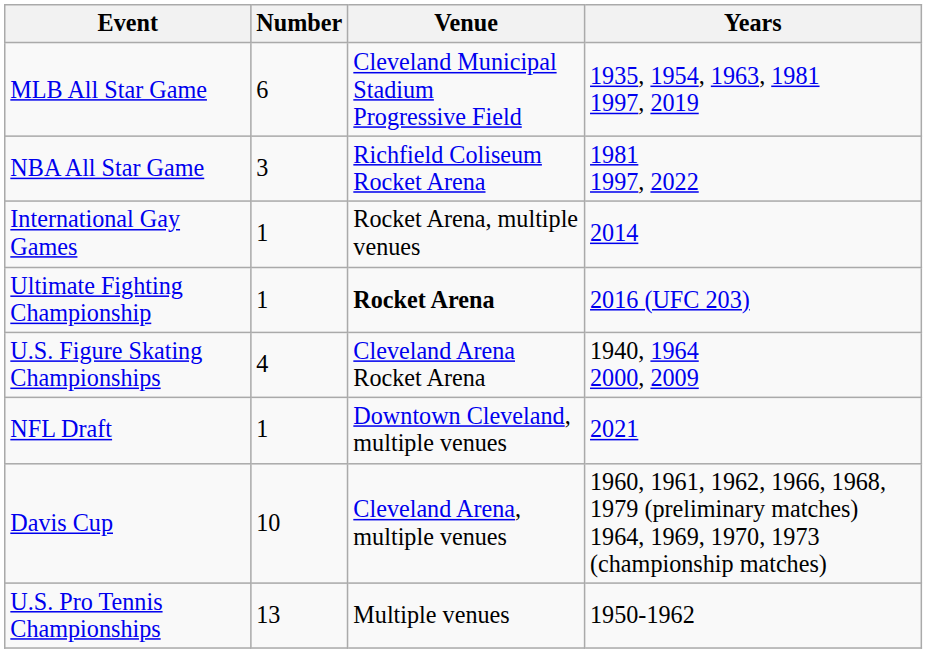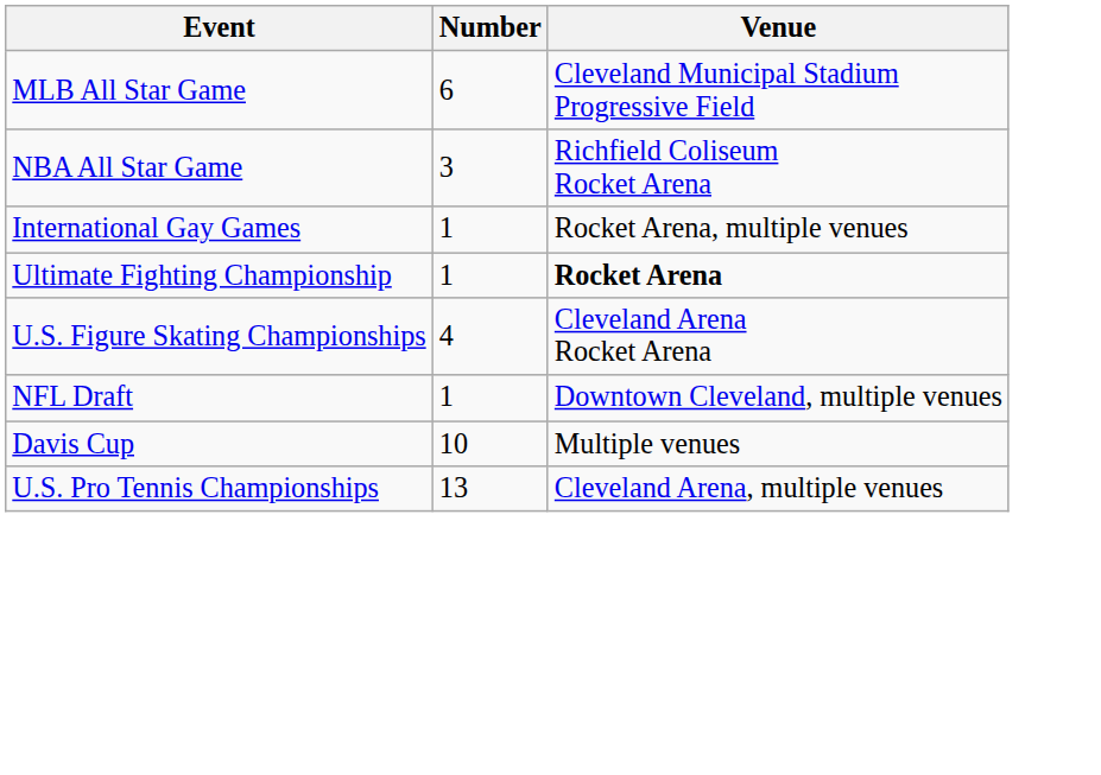 <table class="wikitable">
 <tr>
 <th>Event</th>
 <th>Number</th>
 <th>Venue</th>
-<th>Years</th>
 </tr>
 <tr>
 <td><a href='#'>MLB All Star Game</a></td>
 <td>6</td>
 <td><a href='#'>Cleveland Municipal Stadium</a><br><a href='#'>Progressive Field</a></td>
-<td><a href='#'>1935</a>, <a href='#'>1954</a>, <a href='#'>1963</a>, <a href='#'>1981</a><br><a href='#'>1997</a>, <a href='#'>2019</a></td>
 </tr>
 <tr>
 <td><a href='#'>NBA All Star Game</a></td>
 <td>3</td>
 <td><a href='#'>Richfield Coliseum</a><br><a href='#'>Rocket Arena</a></td>
-<td><a href='#'>1981</a><br><a href='#'>1997</a>, <a href='#'>2022</a></td>
 </tr>
 <tr>
 <td><a href='#'>International Gay Games</a></td>
 <td>1</td>
 <td>Rocket Arena, multiple venues</td>
-<td><a href='#'>2014</a></td>
 </tr>
 <tr>
 <td><a href='#'>Ultimate Fighting Championship</a></td>
 <td>1</td>
 <td><strong>Rocket Arena</strong></td>
-<td><a href='#'>2016 (UFC 203)</a></td>
 </tr>
 <tr>
 <td><a href='#'>U.S. Figure Skating Championships</a></td>
 <td>4</td>
 <td><a href='#'>Cleveland Arena</a> <br>Rocket Arena</td>
-<td>1940, <a href='#'>1964</a> <br><a href='#'>2000</a>, <a href='#'>2009</a></td>
 </tr>
 <tr>
 <td><a href='#'>NFL Draft</a></td>
 <td>1</td>
 <td><a href='#'>Downtown Cleveland</a>, multiple venues</td>
-<td><a href='#'>2021</a></td>
 </tr>
 <tr>
 <td><a href='#'>Davis Cup</a></td>
 <td>10</td>
-<td><a href='#'>Cleveland Arena</a>, multiple venues</td>
-<td>1960, 1961, 1962, 1966, 1968, 1979 (preliminary matches) <br>1964, 1969, 1970, 1973 (championship matches)</td>
+<td>Multiple venues</td>
 </tr>
 <tr>
 <td><a href='#'>U.S. Pro Tennis Championships</a></td>
 <td>13</td>
-<td>Multiple venues</td>
-<td>1950-1962</td>
+<td><a href='#'>Cleveland Arena</a>, multiple venues</td>
 </tr>
 </table>
